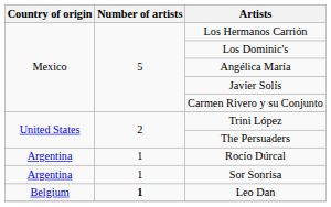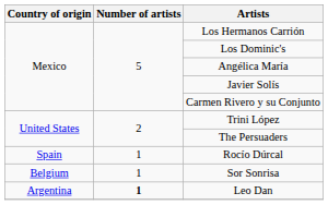 <table class="wikitable">
 <tr>
 <th>Country of origin</th>
 <th>Number of artists</th>
 <th>Artists</th>
 </tr>
 <tr>
 <td align="center" rowspan="5">Mexico</td>
 <td align="center" rowspan="5">5</td>
 <td align="center">Los Hermanos Carrión</td>
 </tr>
 <tr>
 <td align="center">Los Dominic's</td>
 </tr>
 <tr>
 <td align="center">Angélica María</td>
 </tr>
 <tr>
 <td align="center">Javier Solís</td>
 </tr>
 <tr>
 <td align="center">Carmen Rivero y su Conjunto</td>
 </tr>
 <tr>
 <td align="center" rowspan="2"><a href='#'>United States</a></td>
 <td align="center" rowspan="2">2</td>
 <td align="center">Trini López</td>
 </tr>
 <tr>
 <td align="center">The Persuaders</td>
 </tr>
 <tr>
-<td align="center"><a href='#'>Argentina</a></td>
+<td align="center"><a href='#'>Spain</a></td>
 <td align="center">1</td>
 <td align="center">Rocío Dúrcal</td>
 </tr>
 <tr>
-<td align="center"><a href='#'>Argentina</a></td>
+<td align="center"><a href='#'>Belgium</a></td>
 <td align="center">1</td>
 <td align="center">Sor Sonrisa</td>
 </tr>
 <tr>
-<td align="center"><a href='#'>Belgium</a></td>
+<td align="center"><a href='#'>Argentina</a></td>
 <td align="center"><strong>1</strong></td>
 <td align="center">Leo Dan</td>
 </tr>
 <tr>
 </tr>
 </table>
